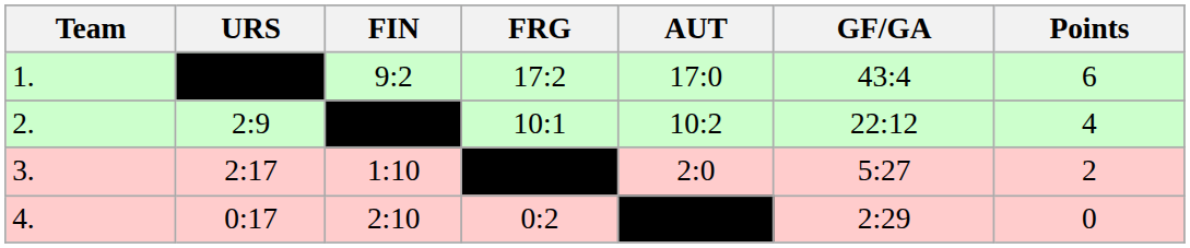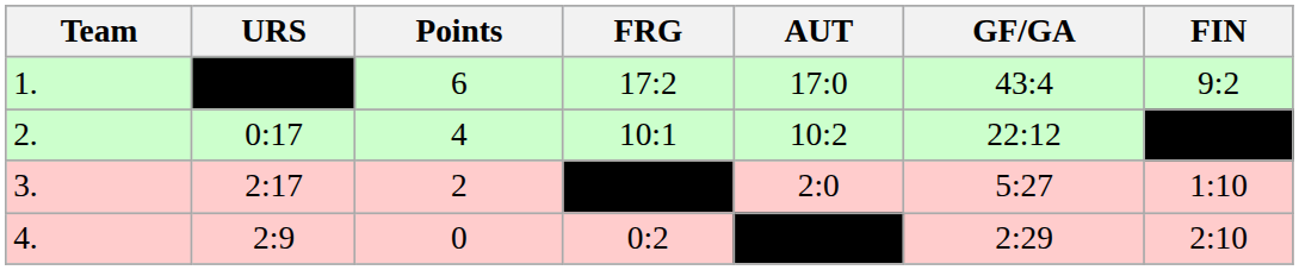 <table class="wikitable" bgcolor="#EFEFFF" width="50%">
 <tr bgcolor="#BCD2EE">
 <th>Team</th>
 <th>URS</th>
-<th>FIN</th>
+<th>Points</th>
 <th>FRG</th>
 <th>AUT</th>
 <th>GF/GA</th>
-<th>Points</th>
+<th>FIN</th>
 </tr>
 <tr bgcolor="#ccffcc" align="center">
 <td align="left">1. </td>
 <td style="background:#000000;"></td>
-<td>9:2</td>
+<td>6</td>
 <td>17:2</td>
 <td>17:0</td>
 <td>43:4</td>
-<td>6</td>
+<td>9:2</td>
 </tr>
 <tr bgcolor="#ccffcc" align="center">
 <td align="left">2. </td>
-<td>2:9</td>
-<td style="background:#000000;"></td>
+<td>0:17</td>
+<td>4</td>
 <td>10:1</td>
 <td>10:2</td>
 <td>22:12</td>
-<td>4</td>
+<td style="background:#000000;"></td>
 </tr>
 <tr bgcolor="#ffcccc" align="center">
 <td align="left">3. </td>
 <td>2:17</td>
-<td>1:10</td>
+<td>2</td>
 <td style="background:#000000;"></td>
 <td>2:0</td>
 <td>5:27</td>
-<td>2</td>
+<td>1:10</td>
 </tr>
 <tr bgcolor="#ffcccc" align="center">
 <td align="left">4. </td>
-<td>0:17</td>
-<td>2:10</td>
+<td>2:9</td>
+<td>0</td>
 <td>0:2</td>
 <td style="background:#000000;"></td>
 <td>2:29</td>
-<td>0</td>
+<td>2:10</td>
 </tr>
 </table>
